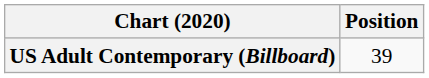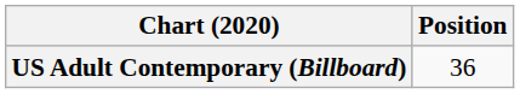 <table class="wikitable plainrowheaders" style="text-align:center">
 <tr>
 <th scope="col">Chart (2020)</th>
 <th scope="col">Position</th>
 </tr>
 <tr>
 <th scope="row">US Adult Contemporary (<em>Billboard</em>)</th>
-<td>39</td>
+<td>36</td>
 </tr>
 </table>
